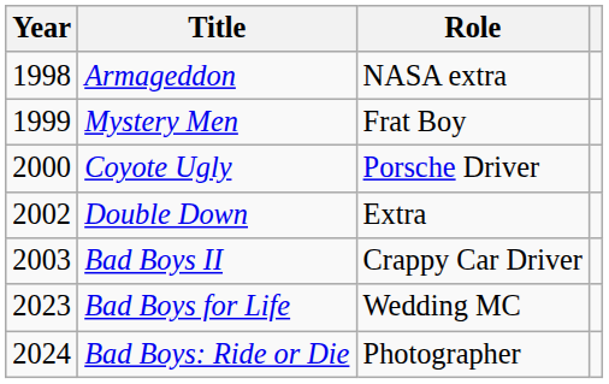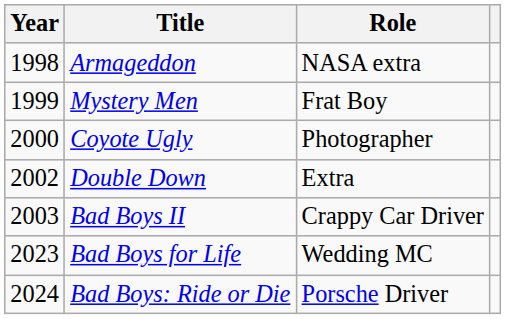 <table class="wikitable plainrowheaders">
 <tr>
 <th>Year</th>
 <th>Title</th>
 <th>Role</th>
 <th scope="col"></th>
 </tr>
 <tr>
 <td>1998</td>
 <td><em><a href='#'>Armageddon</a></em></td>
 <td>NASA extra</td>
 <td style="text-align:center;"></td>
 </tr>
 <tr>
 <td>1999</td>
 <td><em><a href='#'>Mystery Men</a></em></td>
 <td>Frat Boy</td>
 <td style="text-align:center;"></td>
 </tr>
 <tr>
 <td>2000</td>
 <td><em><a href='#'>Coyote Ugly</a></em></td>
-<td><a href='#'>Porsche</a> Driver</td>
+<td>Photographer</td>
 <td style="text-align:center;"></td>
 </tr>
 <tr>
 <td>2002</td>
 <td><em><a href='#'>Double Down</a></em></td>
 <td>Extra</td>
 <td style="text-align:center;"></td>
 </tr>
 <tr>
 <td>2003</td>
 <td><em><a href='#'>Bad Boys II</a></em></td>
 <td>Crappy Car Driver</td>
 <td style="text-align:center;"></td>
 </tr>
 <tr>
 <td>2023</td>
 <td><em><a href='#'>Bad Boys for Life</a></em></td>
 <td>Wedding MC</td>
 <td style="text-align:center;"></td>
 </tr>
 <tr>
 <td>2024</td>
 <td><em><a href='#'>Bad Boys: Ride or Die</a></em></td>
-<td>Photographer</td>
+<td><a href='#'>Porsche</a> Driver</td>
 <td style="text-align:center;"></td>
 </tr>
 </table>
